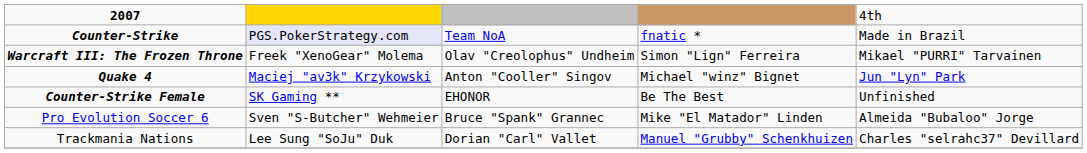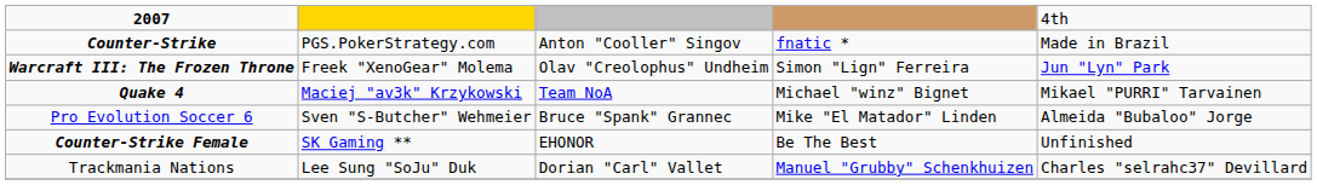 <table class="wikitable" style="text-align:left">
 <tr>
 <td style="text-align:center"><strong>2007</strong></td>
 <td style="text-align:center" bgcolor="gold"></td>
 <td style="text-align:center" bgcolor="silver"></td>
 <td style="text-align:center" bgcolor="CC9966"></td>
 <td>4th</td>
 </tr>
 <tr>
 <td style="text-align:center"><strong><em>Counter-Strike</em></strong></td>
-<td style="background: lavender;"> PGS.PokerStrategy.com</td>
-<td> <a href='#'>Team NoA</a></td>
+<td> PGS.PokerStrategy.com</td>
+<td> Anton "Cooller" Singov</td>
 <td> <a href='#'>fnatic</a> *</td>
 <td> Made in Brazil</td>
 </tr>
 <tr>
 <td style="text-align:center"><strong><em>Warcraft III: The Frozen Throne</em></strong></td>
 <td> Freek "XenoGear" Molema</td>
 <td> Olav "Creolophus" Undheim</td>
 <td> Simon "Lign" Ferreira</td>
-<td>  Mikael "PURRI" Tarvainen</td>
+<td> <a href='#'>Jun "Lyn" Park</a></td>
 </tr>
 <tr>
 <td style="text-align:center"><strong><em>Quake 4</em></strong></td>
 <td> <a href='#'>Maciej "av3k" Krzykowski</a></td>
-<td> Anton "Cooller" Singov</td>
+<td> <a href='#'>Team NoA</a></td>
 <td> Michael "winz" Bignet</td>
-<td> <a href='#'>Jun "Lyn" Park</a></td>
+<td>  Mikael "PURRI" Tarvainen</td>
+</tr>
+<tr>
+<td style="text-align:center"></em></strong><a href='#'>Pro Evolution Soccer 6</a><strong><em></td>
+<td> Sven "S-Butcher" Wehmeier</td>
+<td> Bruce "Spank" Grannec</td>
+<td> Mike "El Matador" Linden</td>
+<td> Almeida "Bubaloo" Jorge</td>
 </tr>
 <tr>
 <td style="text-align:center"><strong><em>Counter-Strike<em> Female<strong></td>
 <td> <a href='#'>SK Gaming</a> **</td>
 <td> EHONOR</td>
 <td> Be The Best</td>
 <td> Unfinished</td>
-</tr>
-<tr>
-<td style="text-align:center"></em></strong><a href='#'>Pro Evolution Soccer 6</a><strong><em></td>
-<td> Sven "S-Butcher" Wehmeier</td>
-<td> Bruce "Spank" Grannec</td>
-<td> Mike "El Matador" Linden</td>
-<td> Almeida "Bubaloo" Jorge</td>
 </tr>
 <tr>
 <td style="text-align:center"></em></strong>Trackmania Nations<strong><em></td>
 <td> Lee Sung "SoJu" Duk</td>
 <td> Dorian "Carl" Vallet</td>
 <td> <a href='#'>Manuel "Grubby" Schenkhuizen</a></td>
 <td> Charles "selrahc37" Devillard</td>
 </tr>
 <tr>
 </tr>
 </table>
